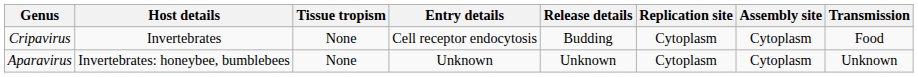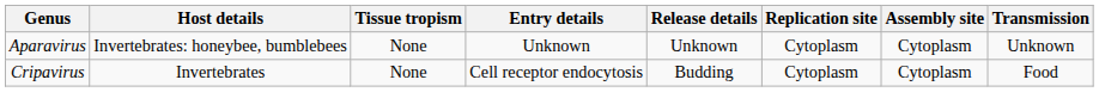 <table class="wikitable sortable" style="text-align:center">
 <tr>
 <th>Genus</th>
 <th>Host details</th>
 <th>Tissue tropism</th>
 <th>Entry details</th>
 <th>Release details</th>
 <th>Replication site</th>
 <th>Assembly site</th>
 <th>Transmission</th>
 </tr>
 <tr>
+<td><em>Aparavirus</em></td>
+<td>Invertebrates: honeybee, bumblebees</td>
+<td>None</td>
+<td>Unknown</td>
+<td>Unknown</td>
+<td>Cytoplasm</td>
+<td>Cytoplasm</td>
+<td>Unknown</td>
+</tr>
+<tr>
 <td><em>Cripavirus</em></td>
 <td>Invertebrates</td>
 <td>None</td>
 <td>Cell receptor endocytosis</td>
 <td>Budding</td>
 <td>Cytoplasm</td>
 <td>Cytoplasm</td>
 <td>Food</td>
 </tr>
-<tr>
-<td><em>Aparavirus</em></td>
-<td>Invertebrates: honeybee, bumblebees</td>
-<td>None</td>
-<td>Unknown</td>
-<td>Unknown</td>
-<td>Cytoplasm</td>
-<td>Cytoplasm</td>
-<td>Unknown</td>
-</tr>
 </table>
